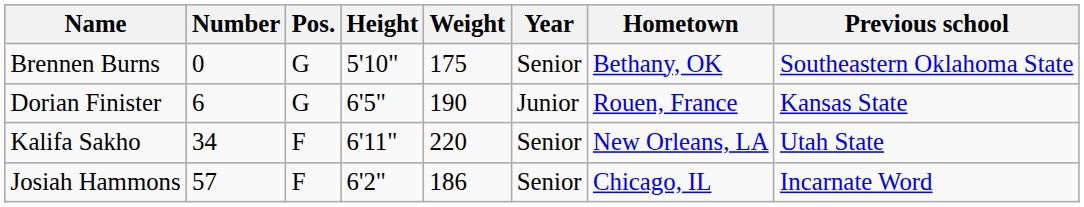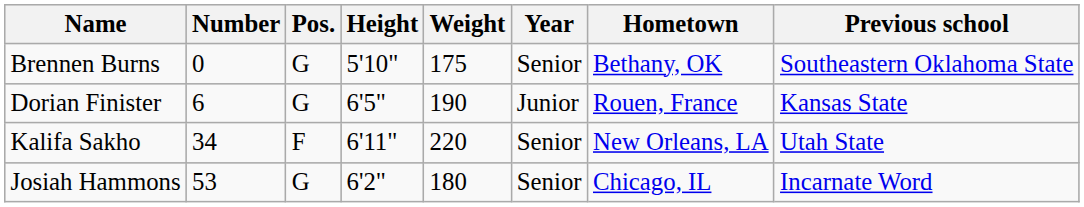 <table class="wikitable sortable" border="1">
 <tr>
 <th>Name</th>
 <th>Number</th>
 <th>Pos.</th>
 <th>Height</th>
 <th>Weight</th>
 <th>Year</th>
 <th>Hometown</th>
 <th class="unsortable">Previous school</th>
 </tr>
 <tr>
 <td>Brennen Burns</td>
 <td>0</td>
 <td>G</td>
 <td>5'10"</td>
 <td>175</td>
 <td>Senior</td>
 <td><a href='#'>Bethany, OK</a></td>
 <td><a href='#'>Southeastern Oklahoma State</a></td>
 </tr>
 <tr>
 <td>Dorian Finister</td>
 <td>6</td>
 <td>G</td>
 <td>6'5"</td>
 <td>190</td>
 <td>Junior</td>
 <td><a href='#'>Rouen, France</a></td>
 <td><a href='#'>Kansas State</a></td>
 </tr>
 <tr>
 <td>Kalifa Sakho</td>
 <td>34</td>
 <td>F</td>
 <td>6'11"</td>
 <td>220</td>
 <td>Senior</td>
 <td><a href='#'>New Orleans, LA</a></td>
 <td><a href='#'>Utah State</a></td>
 </tr>
 <tr>
 <td>Josiah Hammons</td>
-<td>57</td>
-<td>F</td>
+<td>53</td>
+<td>G</td>
 <td>6'2"</td>
-<td>186</td>
+<td>180</td>
 <td>Senior</td>
 <td><a href='#'>Chicago, IL</a></td>
 <td><a href='#'>Incarnate Word</a></td>
 </tr>
 </table>
